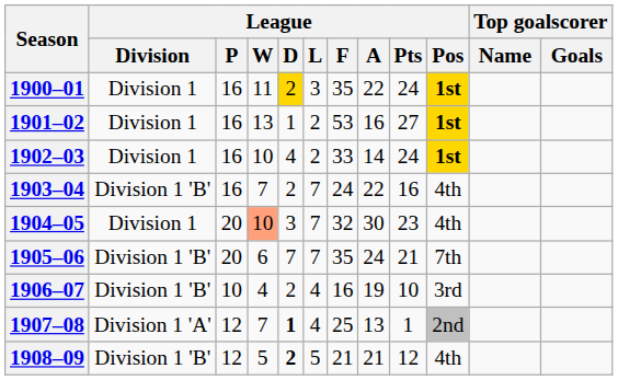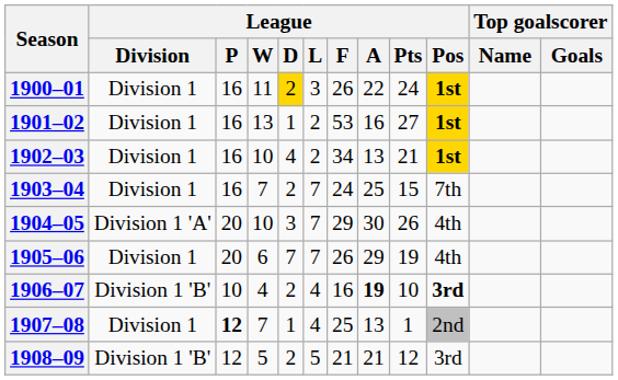 <table class="wikitable" style="text-align: center">
 <tr>
 <th rowspan=2>Season</th>
 <th colspan=9>League</th>
 <th colspan=2>Top goalscorer</th>
 </tr>
 <tr>
 <th>Division</th>
 <th>P</th>
 <th>W</th>
 <th>D</th>
 <th>L</th>
 <th>F</th>
 <th>A</th>
 <th>Pts</th>
 <th>Pos</th>
 <th>Name</th>
 <th>Goals</th>
 </tr>
 <tr>
 <th><a href='#'>1900–01</a></th>
 <td>Division 1</td>
 <td>16</td>
 <td>11</td>
 <td style="background: gold;">2</td>
 <td>3</td>
-<td>35</td>
+<td>26</td>
 <td>22</td>
 <td>24</td>
 <td bgcolor=Gold><strong>1st</strong></td>
 <td></td>
 <td></td>
 </tr>
 <tr>
 <th><a href='#'>1901–02</a></th>
 <td>Division 1</td>
 <td>16</td>
 <td>13</td>
 <td>1</td>
 <td>2</td>
 <td>53</td>
 <td>16</td>
 <td>27</td>
 <td bgcolor=Gold><strong>1st</strong></td>
 <td></td>
 <td></td>
 </tr>
 <tr>
 <th><a href='#'>1902–03</a></th>
 <td>Division 1</td>
 <td>16</td>
 <td>10</td>
 <td>4</td>
 <td>2</td>
-<td>33</td>
-<td>14</td>
-<td>24</td>
+<td>34</td>
+<td>13</td>
+<td>21</td>
 <td bgcolor=Gold><strong>1st</strong></td>
 <td></td>
 <td></td>
 </tr>
 <tr>
 <th><a href='#'>1903–04</a></th>
-<td>Division 1 'B'</td>
+<td>Division 1</td>
 <td>16</td>
 <td>7</td>
 <td>2</td>
 <td>7</td>
 <td>24</td>
-<td>22</td>
-<td>16</td>
-<td>4th</td>
+<td>25</td>
+<td>15</td>
+<td>7th</td>
 <td></td>
 <td></td>
 </tr>
 <tr>
 <th><a href='#'>1904–05</a></th>
-<td>Division 1</td>
+<td>Division 1 'A'</td>
 <td>20</td>
-<td style="background: lightsalmon;">10</td>
+<td>10</td>
 <td>3</td>
 <td>7</td>
-<td>32</td>
+<td>29</td>
 <td>30</td>
-<td>23</td>
+<td>26</td>
 <td>4th</td>
 <td></td>
 <td></td>
 </tr>
 <tr>
 <th><a href='#'>1905–06</a></th>
-<td>Division 1 'B'</td>
+<td>Division 1</td>
 <td>20</td>
 <td>6</td>
 <td>7</td>
 <td>7</td>
-<td>35</td>
-<td>24</td>
-<td>21</td>
-<td>7th</td>
+<td>26</td>
+<td>29</td>
+<td>19</td>
+<td>4th</td>
 <td></td>
 <td></td>
 </tr>
 <tr>
 <th><a href='#'>1906–07</a></th>
 <td>Division 1 'B'</td>
 <td>10</td>
 <td>4</td>
 <td>2</td>
 <td>4</td>
 <td>16</td>
-<td>19</td>
+<td><strong>19</strong></td>
 <td>10</td>
-<td>3rd</td>
+<td><strong>3rd</strong></td>
 <td></td>
 <td></td>
 </tr>
 <tr>
 <th><a href='#'>1907–08</a></th>
-<td>Division 1 'A'</td>
-<td>12</td>
+<td>Division 1</td>
+<td><strong>12</strong></td>
 <td>7</td>
-<td><strong>1</strong></td>
+<td>1</td>
 <td>4</td>
 <td>25</td>
 <td>13</td>
 <td>1</td>
 <td bgcolor=Silver>2nd</td>
 <td></td>
 <td></td>
 </tr>
 <tr>
 <th><a href='#'>1908–09</a></th>
 <td>Division 1 'B'</td>
 <td>12</td>
 <td>5</td>
-<td><strong>2</strong></td>
+<td>2</td>
 <td>5</td>
 <td>21</td>
 <td>21</td>
 <td>12</td>
-<td>4th</td>
+<td>3rd</td>
 <td></td>
 <td></td>
 </tr>
 </table>
